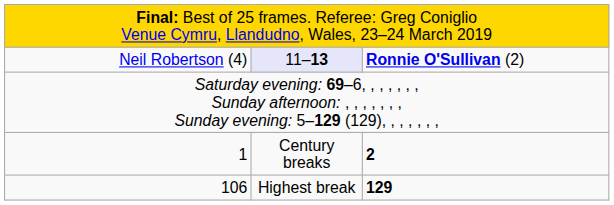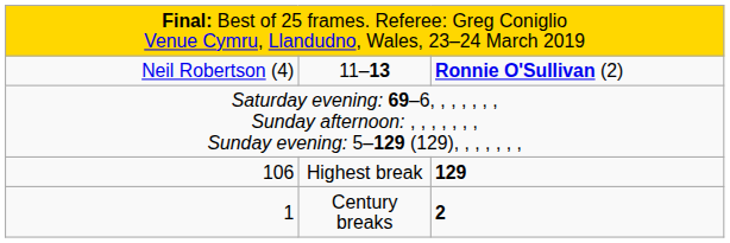 <table class="wikitable" style="font-size: 95%; margin: 1em auto 1em auto;">
 <tr>
 <td colspan="3" align="center" bgcolor="#ffd700"><strong>Final:</strong> Best of 25 frames. Referee: Greg Coniglio<br><a href='#'>Venue Cymru</a>, <a href='#'>Llandudno</a>, Wales, 23–24 March 2019</td>
 </tr>
 <tr>
 <td width="230" align="right"><a href='#'>Neil Robertson</a> (4)<br></td>
-<td width="100" align="center" style="background: lavender;">11–<strong>13</strong></td>
+<td width="100" align="center">11–<strong>13</strong></td>
 <td width="230"><strong><a href='#'>Ronnie O'Sullivan</a></strong> (2)<br></td>
 </tr>
 <tr>
 <td colspan="3" align="center" style="font-size: 100%"><em>Saturday evening:</em> <strong>69</strong>–6, , , , , , , <br><em>Sunday afternoon:</em> , , , , , , , <br><em>Sunday evening:</em> 5–<strong>129</strong> (129), , , , , , , </td>
 </tr>
 <tr>
+<td align="right">106</td>
+<td align="center">Highest break</td>
+<td><strong>129</strong></td>
+</tr>
+<tr>
 <td align="right">1</td>
 <td align="center">Century breaks</td>
 <td><strong>2</strong></td>
 </tr>
-<tr>
-<td align="right">106</td>
-<td align="center">Highest break</td>
-<td><strong>129</strong></td>
-</tr>
 </table>
